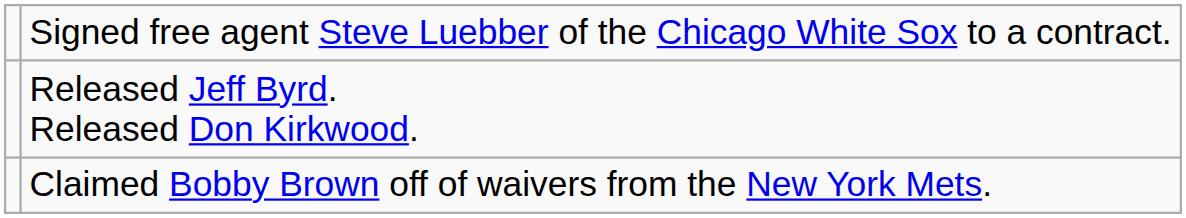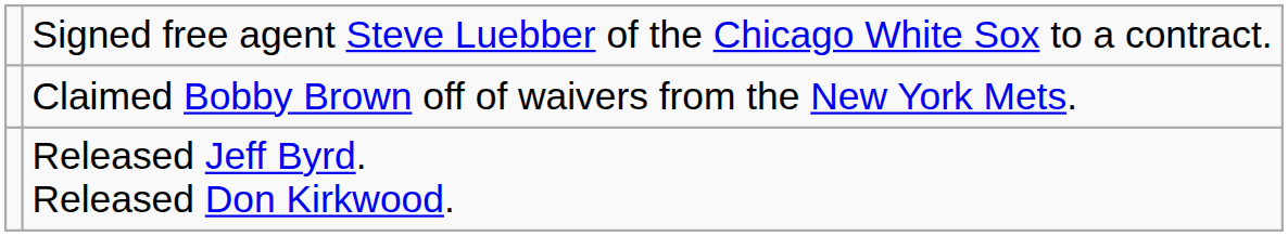 <table class="wikitable">
 <tr>
 <td></td>
 <td>Signed free agent <a href='#'>Steve Luebber</a> of the <a href='#'>Chicago White Sox</a> to a contract.</td>
 </tr>
 <tr>
 <td></td>
-<td>Released <a href='#'>Jeff Byrd</a>. <br>Released <a href='#'>Don Kirkwood</a>.</td>
+<td>Claimed <a href='#'>Bobby Brown</a> off of waivers from the <a href='#'>New York Mets</a>.</td>
 </tr>
 <tr>
 <td></td>
-<td>Claimed <a href='#'>Bobby Brown</a> off of waivers from the <a href='#'>New York Mets</a>.</td>
+<td>Released <a href='#'>Jeff Byrd</a>. <br>Released <a href='#'>Don Kirkwood</a>.</td>
 </tr>
 </table>
